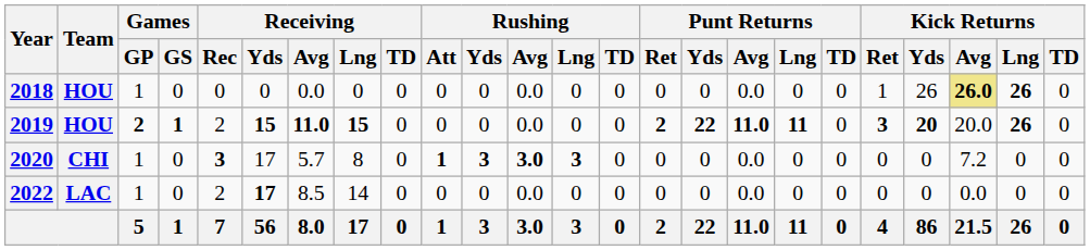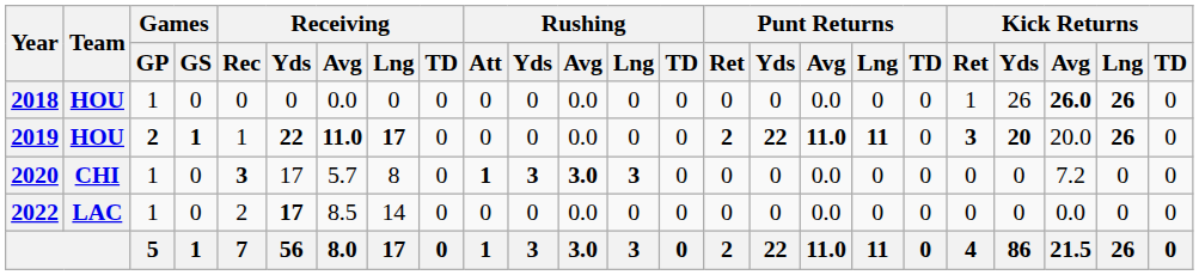 <table class="wikitable" style="text-align: center;">
 <tr>
 <th rowspan="2">Year</th>
 <th rowspan="2">Team</th>
 <th colspan="2">Games</th>
 <th colspan="5">Receiving</th>
 <th colspan="5">Rushing</th>
 <th colspan="5">Punt Returns</th>
 <th colspan="5">Kick Returns</th>
 </tr>
 <tr>
 <th>GP</th>
 <th>GS</th>
 <th>Rec</th>
 <th>Yds</th>
 <th>Avg</th>
 <th>Lng</th>
 <th>TD</th>
 <th>Att</th>
 <th>Yds</th>
 <th>Avg</th>
 <th>Lng</th>
 <th>TD</th>
 <th>Ret</th>
 <th>Yds</th>
 <th>Avg</th>
 <th>Lng</th>
 <th>TD</th>
 <th>Ret</th>
 <th>Yds</th>
 <th>Avg</th>
 <th>Lng</th>
 <th>TD</th>
 </tr>
 <tr>
 <th><a href='#'>2018</a></th>
 <th><a href='#'>HOU</a></th>
 <td>1</td>
 <td>0</td>
 <td>0</td>
 <td>0</td>
 <td>0.0</td>
 <td>0</td>
 <td>0</td>
 <td>0</td>
 <td>0</td>
 <td>0.0</td>
 <td>0</td>
 <td>0</td>
 <td>0</td>
 <td>0</td>
 <td>0.0</td>
 <td>0</td>
 <td>0</td>
 <td>1</td>
 <td>26</td>
-<td style="background: khaki;"><strong>26.0</strong></td>
+<td><strong>26.0</strong></td>
 <td><strong>26</strong></td>
 <td>0</td>
 </tr>
 <tr>
 <th><a href='#'>2019</a></th>
 <th><a href='#'>HOU</a></th>
 <td><strong>2</strong></td>
 <td><strong>1</strong></td>
-<td>2</td>
-<td><strong>15</strong></td>
+<td>1</td>
+<td><strong>22</strong></td>
 <td><strong>11.0</strong></td>
-<td><strong>15</strong></td>
+<td><strong>17</strong></td>
 <td>0</td>
 <td>0</td>
 <td>0</td>
 <td>0.0</td>
 <td>0</td>
 <td>0</td>
 <td><strong>2</strong></td>
 <td><strong>22</strong></td>
 <td><strong>11.0</strong></td>
 <td><strong>11</strong></td>
 <td>0</td>
 <td><strong>3</strong></td>
 <td><strong>20</strong></td>
 <td>20.0</td>
 <td><strong>26</strong></td>
 <td>0</td>
 </tr>
 <tr>
 <th><a href='#'>2020</a></th>
 <th><a href='#'>CHI</a></th>
 <td>1</td>
 <td>0</td>
 <td><strong>3</strong></td>
 <td>17</td>
 <td>5.7</td>
 <td>8</td>
 <td>0</td>
 <td><strong>1</strong></td>
 <td><strong>3</strong></td>
 <td><strong>3.0</strong></td>
 <td><strong>3</strong></td>
 <td>0</td>
 <td>0</td>
 <td>0</td>
 <td>0.0</td>
 <td>0</td>
 <td>0</td>
 <td>0</td>
 <td>0</td>
 <td>7.2</td>
 <td>0</td>
 <td>0</td>
 </tr>
 <tr>
 <th><a href='#'>2022</a></th>
 <th><a href='#'>LAC</a></th>
 <td>1</td>
 <td>0</td>
 <td>2</td>
 <td><strong>17</strong></td>
 <td>8.5</td>
 <td>14</td>
 <td>0</td>
 <td>0</td>
 <td>0</td>
 <td>0.0</td>
 <td>0</td>
 <td>0</td>
 <td>0</td>
 <td>0</td>
 <td>0.0</td>
 <td>0</td>
 <td>0</td>
 <td>0</td>
 <td>0</td>
 <td>0.0</td>
 <td>0</td>
 <td>0</td>
 </tr>
 <tr>
 <th colspan="2"></th>
 <th>5</th>
 <th>1</th>
 <th>7</th>
 <th>56</th>
 <th>8.0</th>
 <th>17</th>
 <th>0</th>
 <th>1</th>
 <th>3</th>
 <th>3.0</th>
 <th>3</th>
 <th>0</th>
 <th>2</th>
 <th>22</th>
 <th>11.0</th>
 <th>11</th>
 <th>0</th>
 <th>4</th>
 <th>86</th>
 <th>21.5</th>
 <th>26</th>
 <th>0</th>
 </tr>
 </table>
